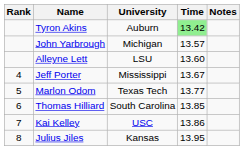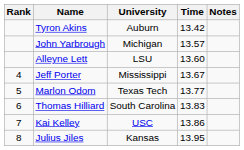 <table class="wikitable sortable" style="text-align:center">
 <tr>
 <th>Rank</th>
 <th>Name</th>
 <th>University</th>
 <th>Time</th>
 <th>Notes</th>
 </tr>
 <tr>
 <td></td>
 <td align=left><a href='#'>Tyron Akins</a></td>
 <td>Auburn</td>
-<td style="background: lightgreen;">13.42</td>
+<td>13.42</td>
 <td></td>
 </tr>
 <tr>
 <td></td>
 <td align=left><a href='#'>John Yarbrough</a></td>
 <td>Michigan</td>
 <td>13.57</td>
 <td></td>
 </tr>
 <tr>
 <td></td>
 <td align=left><a href='#'>Alleyne Lett</a> </td>
 <td>LSU</td>
 <td>13.60</td>
 <td></td>
 </tr>
 <tr>
 <td>4</td>
 <td align=left><a href='#'>Jeff Porter</a></td>
 <td>Mississippi</td>
 <td>13.67</td>
 <td></td>
 </tr>
 <tr>
 <td>5</td>
 <td align=left><a href='#'>Marlon Odom</a></td>
 <td>Texas Tech</td>
 <td>13.77</td>
 <td></td>
 </tr>
 <tr>
 <td>6</td>
 <td align=left><a href='#'>Thomas Hilliard</a></td>
 <td>South Carolina</td>
-<td>13.85</td>
+<td>13.83</td>
 <td></td>
 </tr>
 <tr>
 <td>7</td>
 <td align=left><a href='#'>Kai Kelley</a></td>
 <td><a href='#'>USC</a></td>
 <td>13.86</td>
 <td></td>
 </tr>
 <tr>
 <td>8</td>
 <td align=left><a href='#'>Julius Jiles</a></td>
 <td>Kansas</td>
 <td>13.95</td>
 <td></td>
 </tr>
 </table>
